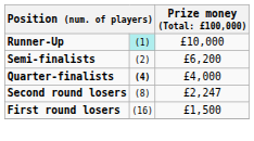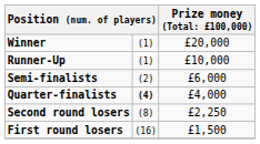 <table class="wikitable">
 <tr>
 <th colspan=2>Position <small>(num. of players)</small></th>
 <th>Prize money<br><small>(Total: £100,000)</small></th>
 </tr>
 <tr>
+<td><strong>Winner</strong></td>
+<td align=center><small>(1)</small></td>
+<td align=center>£20,000</td>
+</tr>
+<tr>
 <td><strong>Runner-Up</strong></td>
-<td align=center style="background: paleturquoise;"><small>(1)</small></td>
+<td align=center><small>(1)</small></td>
 <td align=center>£10,000</td>
 </tr>
 <tr>
 <td><strong>Semi-finalists</strong></td>
 <td align=center><small>(2)</small></td>
-<td align=center>£6,200</td>
+<td align=center>£6,000</td>
 </tr>
 <tr>
 <td><strong>Quarter-finalists</strong></td>
 <td align=center><strong><small>(4)</small></strong></td>
 <td align=center>£4,000</td>
 </tr>
 <tr>
 <td><strong>Second round losers</strong></td>
 <td align=center><small>(8)</small></td>
-<td align=center>£2,247</td>
+<td align=center>£2,250</td>
 </tr>
 <tr>
 <td><strong>First round losers</strong></td>
 <td align=center><small>(16)</small></td>
 <td align=center>£1,500</td>
 </tr>
 <tr>
 </tr>
 </table>
